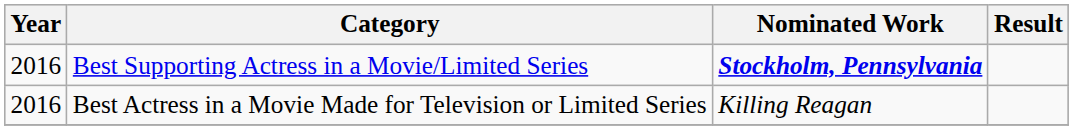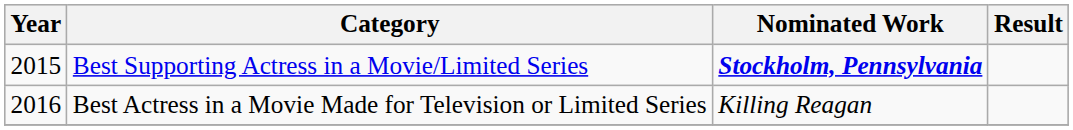 <table class="wikitable">
 <tr>
 <th>Year</th>
 <th>Category</th>
 <th>Nominated Work</th>
 <th>Result</th>
 </tr>
 <tr>
-<td>2016</td>
+<td>2015</td>
 <td><a href='#'>Best Supporting Actress in a Movie/Limited Series</a></td>
 <td><strong><em><a href='#'>Stockholm, Pennsylvania</a></em></strong></td>
 <td></td>
 </tr>
 <tr>
 <td>2016</td>
 <td>Best Actress in a Movie Made for Television or Limited Series</td>
 <td><em>Killing Reagan</em></td>
 <td></td>
 </tr>
 <tr>
 </tr>
 </table>
